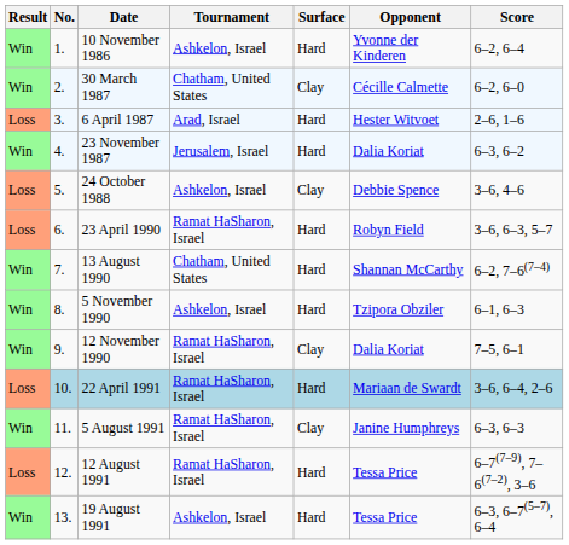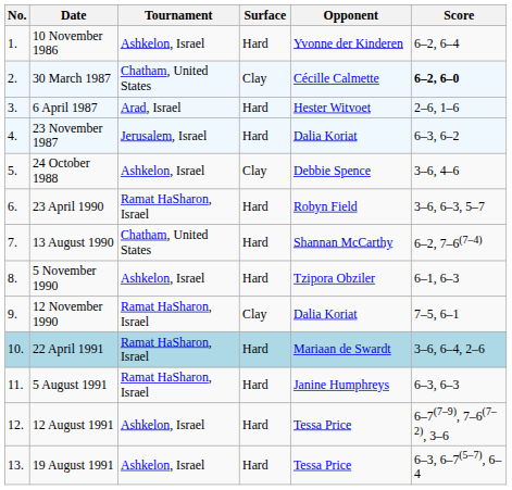 <table class="sortable wikitable" style="font-size:97%;">
 <tr>
-<th>Result</th>
 <th width=20>No.</th>
 <th width=105>Date</th>
 <th width=150>Tournament</th>
 <th width=55>Surface</th>
 <th width=150>Opponent</th>
 <th width=120>Score</th>
 </tr>
 <tr>
-<td style="background:#98fb98;">Win</td>
 <td>1.</td>
 <td>10 November 1986</td>
 <td><a href='#'>Ashkelon</a>, Israel</td>
 <td>Hard</td>
 <td> <a href='#'>Yvonne der Kinderen</a></td>
 <td>6–2, 6–4</td>
 </tr>
 <tr style="background:#f0f8ff;">
-<td style="background:#98fb98;">Win</td>
 <td>2.</td>
 <td>30 March 1987</td>
 <td><a href='#'>Chatham</a>, United States</td>
 <td>Clay</td>
 <td> <a href='#'>Cécille Calmette</a></td>
-<td>6–2, 6–0</td>
+<td><strong>6–2, 6–0</strong></td>
 </tr>
 <tr style="background:#f0f8ff;">
-<td style="background:#ffa07a;">Loss</td>
 <td>3.</td>
 <td>6 April 1987</td>
 <td><a href='#'>Arad</a>, Israel</td>
 <td>Hard</td>
 <td> <a href='#'>Hester Witvoet</a></td>
 <td>2–6, 1–6</td>
 </tr>
 <tr style="background:#f0f8ff;">
-<td style="background:#98fb98;">Win</td>
 <td>4.</td>
 <td>23 November 1987</td>
 <td><a href='#'>Jerusalem</a>, Israel</td>
 <td>Hard</td>
 <td> <a href='#'>Dalia Koriat</a></td>
 <td>6–3, 6–2</td>
 </tr>
 <tr>
-<td style="background:#ffa07a;">Loss</td>
 <td>5.</td>
 <td>24 October 1988</td>
 <td><a href='#'>Ashkelon</a>, Israel</td>
 <td>Clay</td>
 <td> <a href='#'>Debbie Spence</a></td>
 <td>3–6, 4–6</td>
 </tr>
 <tr>
-<td style="background:#ffa07a;">Loss</td>
 <td>6.</td>
 <td>23 April 1990</td>
 <td><a href='#'>Ramat HaSharon</a>, Israel</td>
 <td>Hard</td>
 <td> <a href='#'>Robyn Field</a></td>
 <td>3–6, 6–3, 5–7</td>
 </tr>
 <tr>
-<td style="background:#98fb98;">Win</td>
 <td>7.</td>
 <td>13 August 1990</td>
 <td><a href='#'>Chatham</a>, United States</td>
 <td>Hard</td>
 <td> <a href='#'>Shannan McCarthy</a></td>
 <td>6–2, 7–6<sup>(7–4)</sup></td>
 </tr>
 <tr>
-<td style="background:#98fb98;">Win</td>
 <td>8.</td>
 <td>5 November 1990</td>
 <td><a href='#'>Ashkelon</a>, Israel</td>
 <td>Hard</td>
 <td> <a href='#'>Tzipora Obziler</a></td>
 <td>6–1, 6–3</td>
 </tr>
 <tr>
-<td style="background:#98fb98;">Win</td>
 <td>9.</td>
 <td>12 November 1990</td>
 <td><a href='#'>Ramat HaSharon</a>, Israel</td>
 <td>Clay</td>
 <td> <a href='#'>Dalia Koriat</a></td>
 <td>7–5, 6–1</td>
 </tr>
 <tr style="background:lightblue;">
-<td style="background:#ffa07a;">Loss</td>
 <td>10.</td>
 <td>22 April 1991</td>
 <td><a href='#'>Ramat HaSharon</a>, Israel</td>
 <td>Hard</td>
 <td> <a href='#'>Mariaan de Swardt</a></td>
 <td>3–6, 6–4, 2–6</td>
 </tr>
 <tr>
-<td style="background:#98fb98;">Win</td>
 <td>11.</td>
 <td>5 August 1991</td>
 <td><a href='#'>Ramat HaSharon</a>, Israel</td>
-<td>Clay</td>
+<td>Hard</td>
 <td> <a href='#'>Janine Humphreys</a></td>
 <td>6–3, 6–3</td>
 </tr>
 <tr>
-<td style="background:#ffa07a;">Loss</td>
 <td>12.</td>
 <td>12 August 1991</td>
-<td><a href='#'>Ramat HaSharon</a>, Israel</td>
+<td><a href='#'>Ashkelon</a>, Israel</td>
 <td>Hard</td>
 <td> <a href='#'>Tessa Price</a></td>
 <td>6–7<sup>(7–9)</sup>, 7–6<sup>(7–2)</sup>, 3–6</td>
 </tr>
 <tr>
-<td style="background:#98fb98;">Win</td>
 <td>13.</td>
 <td>19 August 1991</td>
 <td><a href='#'>Ashkelon</a>, Israel</td>
 <td>Hard</td>
 <td> <a href='#'>Tessa Price</a></td>
 <td>6–3, 6–7<sup>(5–7)</sup>, 6–4</td>
 </tr>
 </table>
